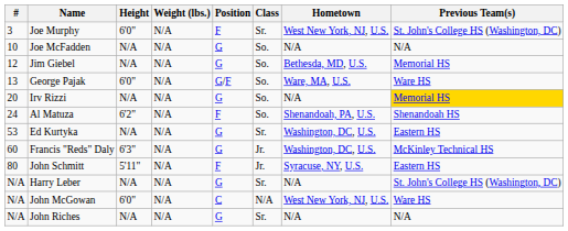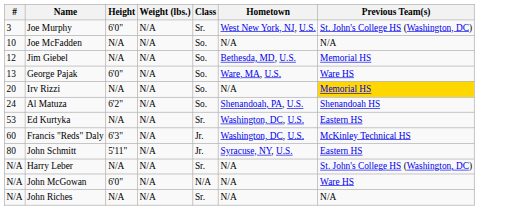 <table class="wikitable" style="font-size: 90%">
 <tr>
 <th>#</th>
 <th>Name</th>
 <th>Height</th>
 <th>Weight (lbs.)</th>
-<th>Position</th>
 <th>Class</th>
 <th>Hometown</th>
 <th>Previous Team(s)</th>
 </tr>
 <tr>
 <td>3</td>
 <td>Joe Murphy</td>
 <td>6'0"</td>
 <td>N/A</td>
-<td><a href='#'>F</a></td>
 <td>Sr.</td>
 <td><a href='#'>West New York, NJ</a>, <a href='#'>U.S.</a></td>
 <td><a href='#'>St. John's College HS</a> (<a href='#'>Washington, DC</a>)</td>
 </tr>
 <tr>
 <td>10</td>
 <td>Joe McFadden</td>
 <td>N/A</td>
 <td>N/A</td>
-<td><a href='#'>G</a></td>
 <td>So.</td>
 <td>N/A</td>
 <td>N/A</td>
 </tr>
 <tr>
 <td>12</td>
 <td>Jim Giebel</td>
 <td>N/A</td>
 <td>N/A</td>
-<td><a href='#'>G</a></td>
 <td>So.</td>
 <td><a href='#'>Bethesda, MD</a>, <a href='#'>U.S.</a></td>
 <td><a href='#'>Memorial HS</a></td>
 </tr>
 <tr>
 <td>13</td>
 <td>George Pajak</td>
 <td>6'0"</td>
 <td>N/A</td>
-<td><a href='#'>G</a>/<a href='#'>F</a></td>
 <td>So.</td>
 <td><a href='#'>Ware, MA</a>, <a href='#'>U.S.</a></td>
 <td><a href='#'>Ware HS</a></td>
 </tr>
 <tr>
 <td>20</td>
 <td>Irv Rizzi</td>
 <td>N/A</td>
 <td>N/A</td>
-<td><a href='#'>G</a></td>
 <td>So.</td>
 <td>N/A</td>
 <td style="background: gold;"><a href='#'>Memorial HS</a></td>
 </tr>
 <tr>
 <td>24</td>
 <td>Al Matuza</td>
 <td>6'2"</td>
 <td>N/A</td>
-<td><a href='#'>F</a></td>
 <td>So.</td>
 <td><a href='#'>Shenandoah, PA</a>, <a href='#'>U.S.</a></td>
 <td><a href='#'>Shenandoah HS</a></td>
 </tr>
 <tr>
 <td>53</td>
 <td>Ed Kurtyka</td>
 <td>N/A</td>
 <td>N/A</td>
-<td><a href='#'>G</a></td>
 <td>Sr.</td>
 <td><a href='#'>Washington, DC</a>, <a href='#'>U.S.</a></td>
 <td><a href='#'>Eastern HS</a></td>
 </tr>
 <tr>
 <td>60</td>
 <td>Francis "Reds" Daly</td>
 <td>6'3"</td>
 <td>N/A</td>
-<td><a href='#'>G</a></td>
 <td>Jr.</td>
 <td><a href='#'>Washington, DC</a>, <a href='#'>U.S.</a></td>
 <td><a href='#'>McKinley Technical HS</a></td>
 </tr>
 <tr>
 <td>80</td>
 <td>John Schmitt</td>
 <td>5'11"</td>
 <td>N/A</td>
-<td><a href='#'>F</a></td>
 <td>Jr.</td>
 <td><a href='#'>Syracuse, NY</a>, <a href='#'>U.S.</a></td>
 <td><a href='#'>Eastern HS</a></td>
 </tr>
 <tr>
 <td>N/A</td>
 <td>Harry Leber</td>
 <td>N/A</td>
 <td>N/A</td>
-<td><a href='#'>G</a></td>
 <td>Sr.</td>
 <td>N/A</td>
 <td><a href='#'>St. John's College HS</a> (<a href='#'>Washington, DC</a>)</td>
 </tr>
 <tr>
 <td>N/A</td>
 <td>John McGowan</td>
 <td>6'0"</td>
 <td>N/A</td>
-<td><a href='#'>C</a></td>
 <td>N/A</td>
-<td><a href='#'>West New York, NJ</a>, <a href='#'>U.S.</a></td>
+<td>N/A</td>
 <td><a href='#'>Ware HS</a></td>
 </tr>
 <tr>
 <td>N/A</td>
 <td>John Riches</td>
 <td>N/A</td>
 <td>N/A</td>
-<td><a href='#'>G</a></td>
 <td>Sr.</td>
 <td>N/A</td>
 <td>N/A</td>
 </tr>
 </table>
